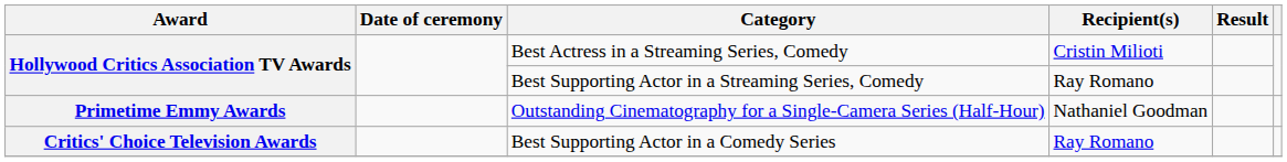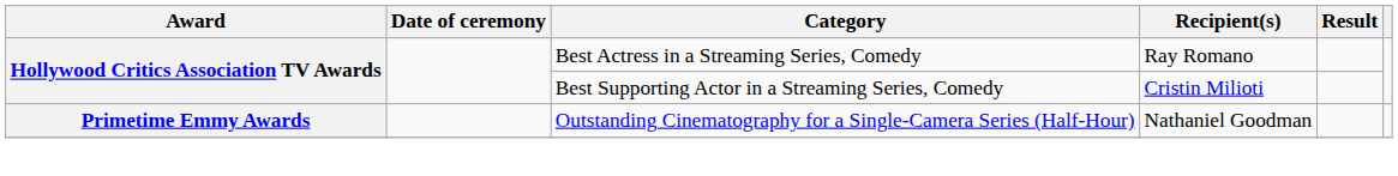 <table class="wikitable plainrowheaders">
 <tr>
 <th scope="col">Award</th>
 <th scope="col">Date of ceremony</th>
 <th scope="col">Category</th>
 <th scope="col">Recipient(s)</th>
 <th scope="col">Result</th>
 <th scope="col" class="unsortable"></th>
 </tr>
 <tr>
 <th scope="row" rowspan="2" style="text-align:center;"><a href='#'>Hollywood Critics Association</a> TV Awards</th>
 <td rowspan="2"><a href='#'></a></td>
 <td>Best Actress in a Streaming Series, Comedy</td>
-<td><a href='#'>Cristin Milioti</a></td>
+<td>Ray Romano</td>
 <td></td>
 <td rowspan="2" style="text-align:center;"></td>
 </tr>
 <tr>
 <td>Best Supporting Actor in a Streaming Series, Comedy</td>
-<td>Ray Romano</td>
+<td><a href='#'>Cristin Milioti</a></td>
 <td></td>
 </tr>
 <tr>
 <th scope="row" style="text-align:center;"><a href='#'>Primetime Emmy Awards</a></th>
 <td><a href='#'></a></td>
 <td><a href='#'>Outstanding Cinematography for a Single-Camera Series (Half-Hour)</a></td>
 <td>Nathaniel Goodman </td>
 <td></td>
 <td style="text-align:center;"></td>
 </tr>
 <tr>
-<th scope="row" style="text-align:center;"><a href='#'>Critics' Choice Television Awards</a></th>
-<td><a href='#'></a></td>
-<td>Best Supporting Actor in a Comedy Series</td>
-<td><a href='#'>Ray Romano</a></td>
-<td></td>
-<td style="text-align:center;"></td>
-</tr>
-<tr>
 </tr>
 </table>
